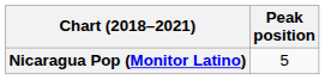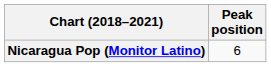 <table class="wikitable sortable plainrowheaders" style="text-align:center">
 <tr>
 <th scope="col">Chart (2018–2021)</th>
 <th scope="col">Peak<br>position</th>
 </tr>
 <tr>
 <th scope="row">Nicaragua Pop (<a href='#'>Monitor Latino</a>)</th>
-<td>5</td>
+<td>6</td>
 </tr>
 </table>
